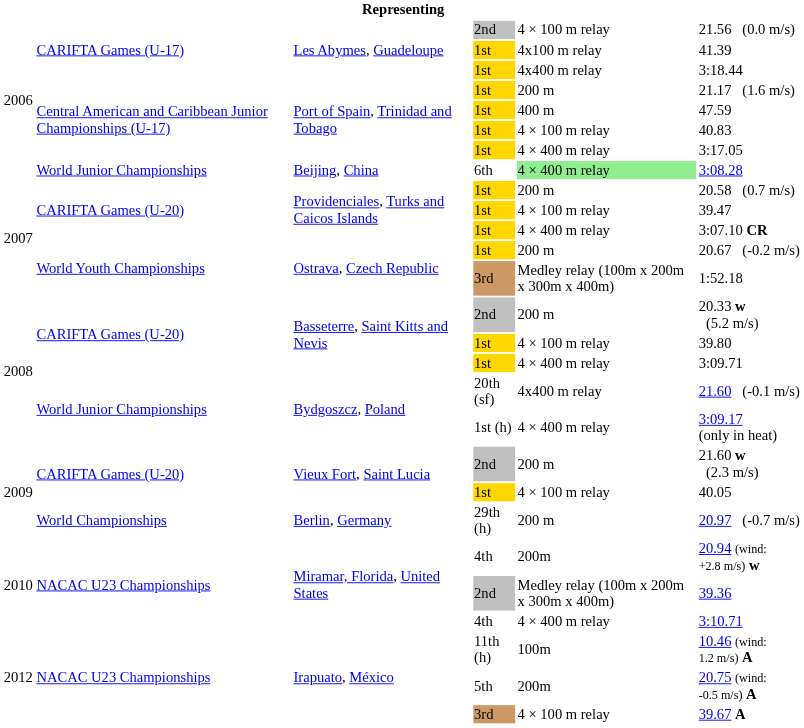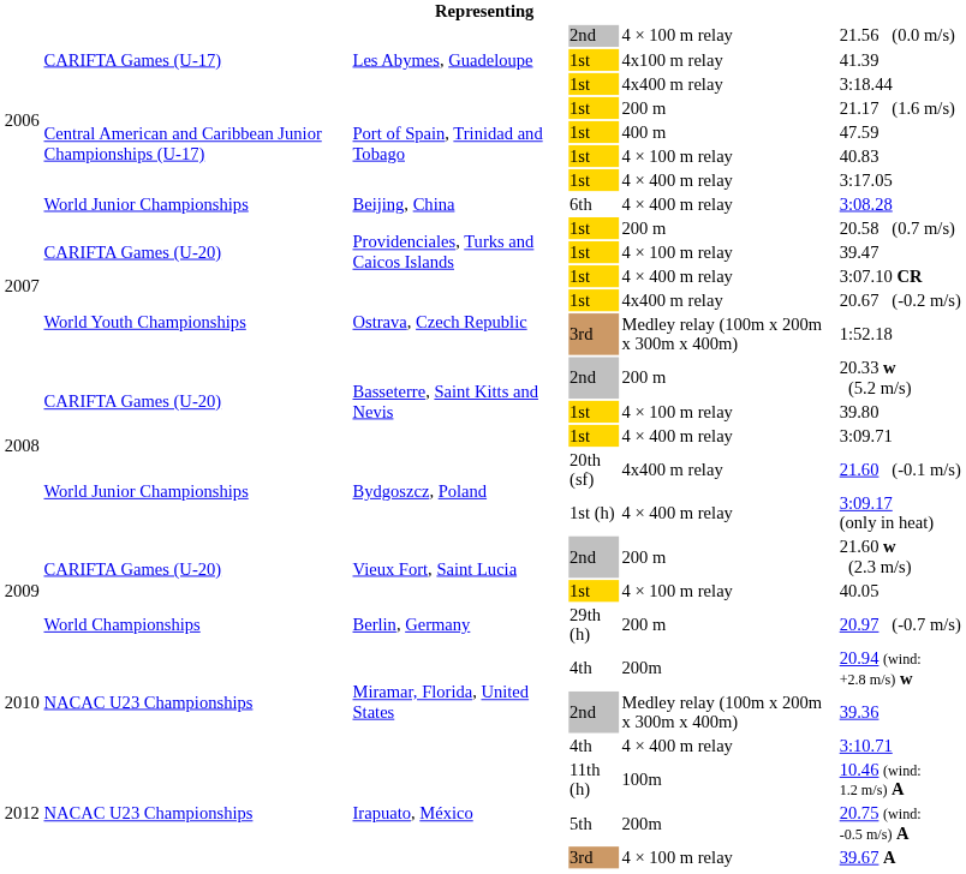 <table>
 <tr>
 <th colspan="6">Representing </th>
 </tr>
 <tr>
 <td rowspan = "8">2006</td>
 <td rowspan = "3"><a href='#'>CARIFTA Games (U-17)</a></td>
 <td rowspan = "3"><a href='#'>Les Abymes</a>, <a href='#'>Guadeloupe</a></td>
 <td bgcolor=silver>2nd</td>
 <td>4 × 100 m relay</td>
 <td>21.56    (0.0 m/s)</td>
 </tr>
 <tr>
 <td bgcolor=gold>1st</td>
 <td>4x100 m relay</td>
 <td>41.39</td>
 </tr>
 <tr>
 <td bgcolor=gold>1st</td>
 <td>4x400 m relay</td>
 <td>3:18.44</td>
 </tr>
 <tr>
 <td rowspan = "4"><a href='#'>Central American and Caribbean Junior Championships (U-17)</a></td>
 <td rowspan = "4"><a href='#'>Port of Spain</a>, <a href='#'>Trinidad and Tobago</a></td>
 <td bgcolor=gold>1st</td>
 <td>200 m</td>
 <td>21.17   (1.6 m/s)</td>
 </tr>
 <tr>
 <td bgcolor=gold>1st</td>
 <td>400 m</td>
 <td>47.59</td>
 </tr>
 <tr>
 <td bgcolor=gold>1st</td>
 <td>4 × 100 m relay</td>
 <td>40.83</td>
 </tr>
 <tr>
 <td bgcolor=gold>1st</td>
 <td>4 × 400 m relay</td>
 <td>3:17.05</td>
 </tr>
 <tr>
 <td><a href='#'>World Junior Championships</a></td>
 <td><a href='#'>Beijing</a>, <a href='#'>China</a></td>
 <td>6th</td>
-<td style="background: lightgreen;">4 × 400 m relay</td>
+<td>4 × 400 m relay</td>
 <td><a href='#'>3:08.28</a></td>
 </tr>
 <tr>
 <td rowspan = "5">2007</td>
 <td rowspan = "3"><a href='#'>CARIFTA Games (U-20)</a></td>
 <td rowspan = "3"><a href='#'>Providenciales</a>, <a href='#'>Turks and Caicos Islands</a></td>
 <td bgcolor=gold>1st</td>
 <td>200 m</td>
 <td>20.58    (0.7 m/s)</td>
 </tr>
 <tr>
 <td bgcolor=gold>1st</td>
 <td>4 × 100 m relay</td>
 <td>39.47</td>
 </tr>
 <tr>
 <td bgcolor=gold>1st</td>
 <td>4 × 400 m relay</td>
 <td>3:07.10 <strong>CR</strong></td>
 </tr>
 <tr>
 <td rowspan = "2"><a href='#'>World Youth Championships</a></td>
 <td rowspan = "2"><a href='#'>Ostrava</a>, <a href='#'>Czech Republic</a></td>
 <td bgcolor=gold>1st</td>
-<td>200 m</td>
+<td>4x400 m relay</td>
 <td>20.67    (-0.2 m/s)</td>
 </tr>
 <tr>
 <td bgcolor=cc9966>3rd</td>
 <td>Medley relay (100m x 200m x 300m x 400m)</td>
 <td>1:52.18</td>
 </tr>
 <tr>
 <td rowspan = "5">2008</td>
 <td rowspan = "3"><a href='#'>CARIFTA Games (U-20)</a></td>
 <td rowspan = "3"><a href='#'>Basseterre</a>, <a href='#'>Saint Kitts and Nevis</a></td>
 <td bgcolor=silver>2nd</td>
 <td>200 m</td>
 <td>20.33 <strong>w</strong>   (5.2 m/s)</td>
 </tr>
 <tr>
 <td bgcolor=gold>1st</td>
 <td>4 × 100 m relay</td>
 <td>39.80</td>
 </tr>
 <tr>
 <td bgcolor=gold>1st</td>
 <td>4 × 400 m relay</td>
 <td>3:09.71</td>
 </tr>
 <tr>
 <td rowspan = "2"><a href='#'>World Junior Championships</a></td>
 <td rowspan = "2"><a href='#'>Bydgoszcz</a>, <a href='#'>Poland</a></td>
 <td>20th (sf)</td>
 <td>4x400 m relay</td>
 <td><a href='#'>21.60</a>    (-0.1 m/s)</td>
 </tr>
 <tr>
 <td>1st (h)</td>
 <td>4 × 400 m relay</td>
 <td><a href='#'>3:09.17</a> <br> (only in heat)</td>
 </tr>
 <tr>
 <td rowspan = "3">2009</td>
 <td rowspan = "2"><a href='#'>CARIFTA Games (U-20)</a></td>
 <td rowspan = "2"><a href='#'>Vieux Fort</a>, <a href='#'>Saint Lucia</a></td>
 <td bgcolor=silver>2nd</td>
 <td>200 m</td>
 <td>21.60 <strong>w</strong>    (2.3 m/s)</td>
 </tr>
 <tr>
 <td bgcolor=gold>1st</td>
 <td>4 × 100 m relay</td>
 <td>40.05</td>
 </tr>
 <tr>
 <td><a href='#'>World Championships</a></td>
 <td><a href='#'>Berlin</a>, <a href='#'>Germany</a></td>
 <td>29th (h)</td>
 <td>200 m</td>
 <td><a href='#'>20.97</a>   (-0.7 m/s)</td>
 </tr>
 <tr>
 <td rowspan=3>2010</td>
 <td rowspan=3><a href='#'>NACAC U23 Championships</a></td>
 <td rowspan=3><a href='#'>Miramar, Florida</a>, <a href='#'>United States</a></td>
 <td>4th</td>
 <td>200m</td>
 <td><a href='#'>20.94</a> <small>(wind: +2.8 m/s)</small> <strong>w</strong></td>
 </tr>
 <tr>
 <td bgcolor=silver>2nd</td>
 <td>Medley relay (100m x 200m x 300m x 400m)</td>
 <td><a href='#'>39.36</a></td>
 </tr>
 <tr>
 <td>4th</td>
 <td>4 × 400 m relay</td>
 <td><a href='#'>3:10.71</a></td>
 </tr>
 <tr>
 <td rowspan=3>2012</td>
 <td rowspan=3><a href='#'>NACAC U23 Championships</a></td>
 <td rowspan=3><a href='#'>Irapuato</a>, <a href='#'>México</a></td>
 <td>11th (h)</td>
 <td>100m</td>
 <td><a href='#'>10.46</a> <small>(wind: 1.2 m/s)</small> <strong>A</strong></td>
 </tr>
 <tr>
 <td>5th</td>
 <td>200m</td>
 <td><a href='#'>20.75</a> <small>(wind: -0.5 m/s)</small> <strong>A</strong></td>
 </tr>
 <tr>
 <td bgcolor="cc9966">3rd</td>
 <td>4 × 100 m relay</td>
 <td><a href='#'>39.67</a> <strong>A</strong></td>
 </tr>
 </table>
